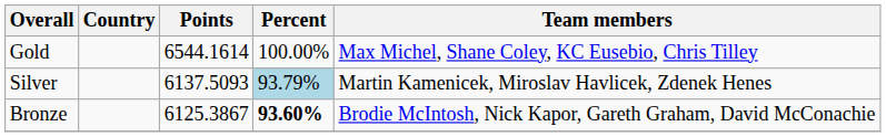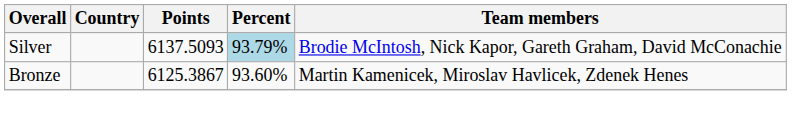 <table class="wikitable sortable" style="text-align: left;">
 <tr>
 <th>Overall</th>
 <th>Country</th>
 <th>Points</th>
 <th>Percent</th>
 <th>Team members</th>
 </tr>
 <tr>
-<td> Gold</td>
-<td></td>
-<td>6544.1614</td>
-<td>100.00%</td>
-<td><a href='#'>Max Michel</a>, <a href='#'>Shane Coley</a>, <a href='#'>KC Eusebio</a>, <a href='#'>Chris Tilley</a></td>
-</tr>
-<tr>
 <td> Silver</td>
 <td></td>
 <td>6137.5093</td>
 <td style="background: lightblue;">93.79%</td>
-<td>Martin Kamenicek, Miroslav Havlicek, Zdenek Henes</td>
+<td><a href='#'>Brodie McIntosh</a>, Nick Kapor, Gareth Graham, David McConachie</td>
 </tr>
 <tr>
 <td> Bronze</td>
 <td></td>
 <td>6125.3867</td>
-<td><strong>93.60%</strong></td>
-<td><a href='#'>Brodie McIntosh</a>, Nick Kapor, Gareth Graham, David McConachie</td>
+<td>93.60%</td>
+<td>Martin Kamenicek, Miroslav Havlicek, Zdenek Henes</td>
 </tr>
 <tr>
 </tr>
 </table>
